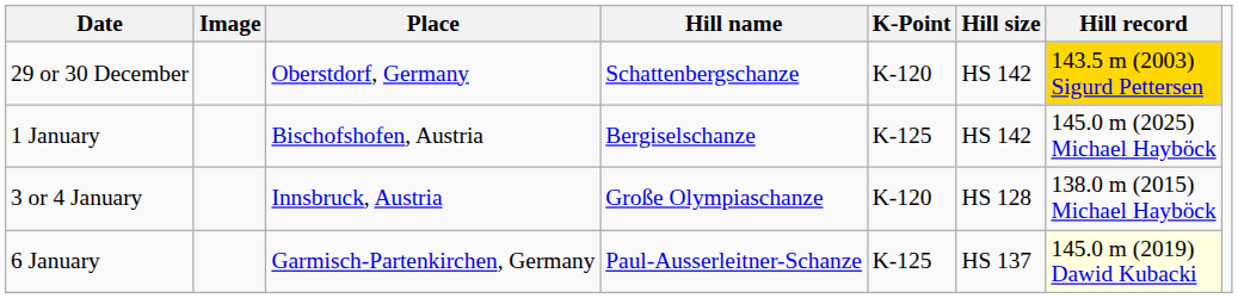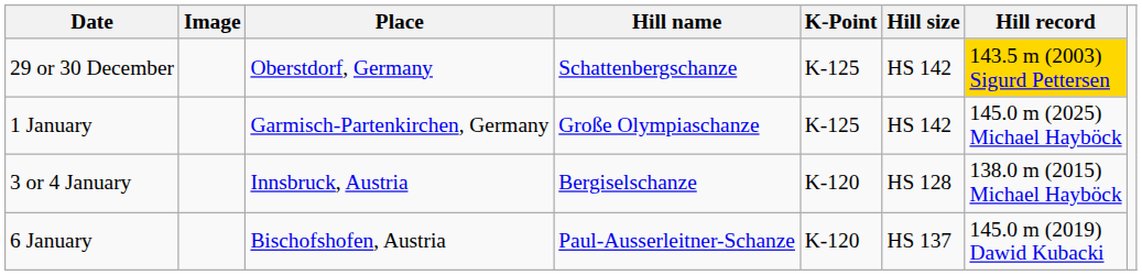 <table class="wikitable sortable">
 <tr>
 <th>Date</th>
 <th>Image</th>
 <th>Place</th>
 <th>Hill name</th>
 <th>K-Point</th>
 <th>Hill size</th>
 <th>Hill record</th>
 <td rowspan="5"></td>
 </tr>
 <tr>
 <td>29 or 30 December</td>
 <td></td>
 <td> <a href='#'>Oberstdorf</a>, <a href='#'>Germany</a></td>
 <td><a href='#'>Schattenbergschanze</a></td>
-<td>K-120</td>
+<td>K-125</td>
 <td>HS 142</td>
 <td style="background: gold;">143.5 m (2003)<br> <a href='#'>Sigurd Pettersen</a></td>
 </tr>
 <tr>
 <td>1 January</td>
 <td></td>
-<td> <a href='#'>Bischofshofen</a>, Austria</td>
-<td><a href='#'>Bergiselschanze</a></td>
+<td> <a href='#'>Garmisch-Partenkirchen</a>, Germany</td>
+<td><a href='#'>Große Olympiaschanze</a></td>
 <td>K-125</td>
 <td>HS 142</td>
 <td>145.0 m (2025) <br> <a href='#'>Michael Hayböck</a></td>
 </tr>
 <tr>
 <td>3 or 4 January</td>
 <td></td>
 <td> <a href='#'>Innsbruck</a>, <a href='#'>Austria</a></td>
-<td><a href='#'>Große Olympiaschanze</a></td>
+<td><a href='#'>Bergiselschanze</a></td>
 <td>K-120</td>
 <td>HS 128</td>
 <td>138.0 m (2015)<br> <a href='#'>Michael Hayböck</a></td>
 </tr>
 <tr>
 <td>6 January</td>
 <td></td>
-<td> <a href='#'>Garmisch-Partenkirchen</a>, Germany</td>
+<td> <a href='#'>Bischofshofen</a>, Austria</td>
 <td><a href='#'>Paul-Ausserleitner-Schanze</a></td>
-<td>K-125</td>
+<td>K-120</td>
 <td>HS 137</td>
-<td style="background: lightyellow;">145.0 m (2019)<br> <a href='#'>Dawid Kubacki</a></td>
+<td>145.0 m (2019)<br> <a href='#'>Dawid Kubacki</a></td>
 </tr>
 </table>
